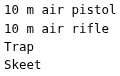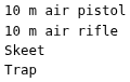 <table>
 <tr>
 <td>10 m air pistol</td>
 <td></td>
 <td></td>
 <td></td>
 </tr>
 <tr>
 <td>10 m air rifle</td>
 <td></td>
 <td></td>
 <td></td>
 </tr>
 <tr>
+<td>Skeet</td>
+<td></td>
+<td></td>
+<td></td>
+</tr>
+<tr>
 <td>Trap</td>
 <td></td>
 <td></td>
 <td></td>
 </tr>
-<tr>
-<td>Skeet</td>
-<td></td>
-<td></td>
-<td></td>
-</tr>
 </table>
